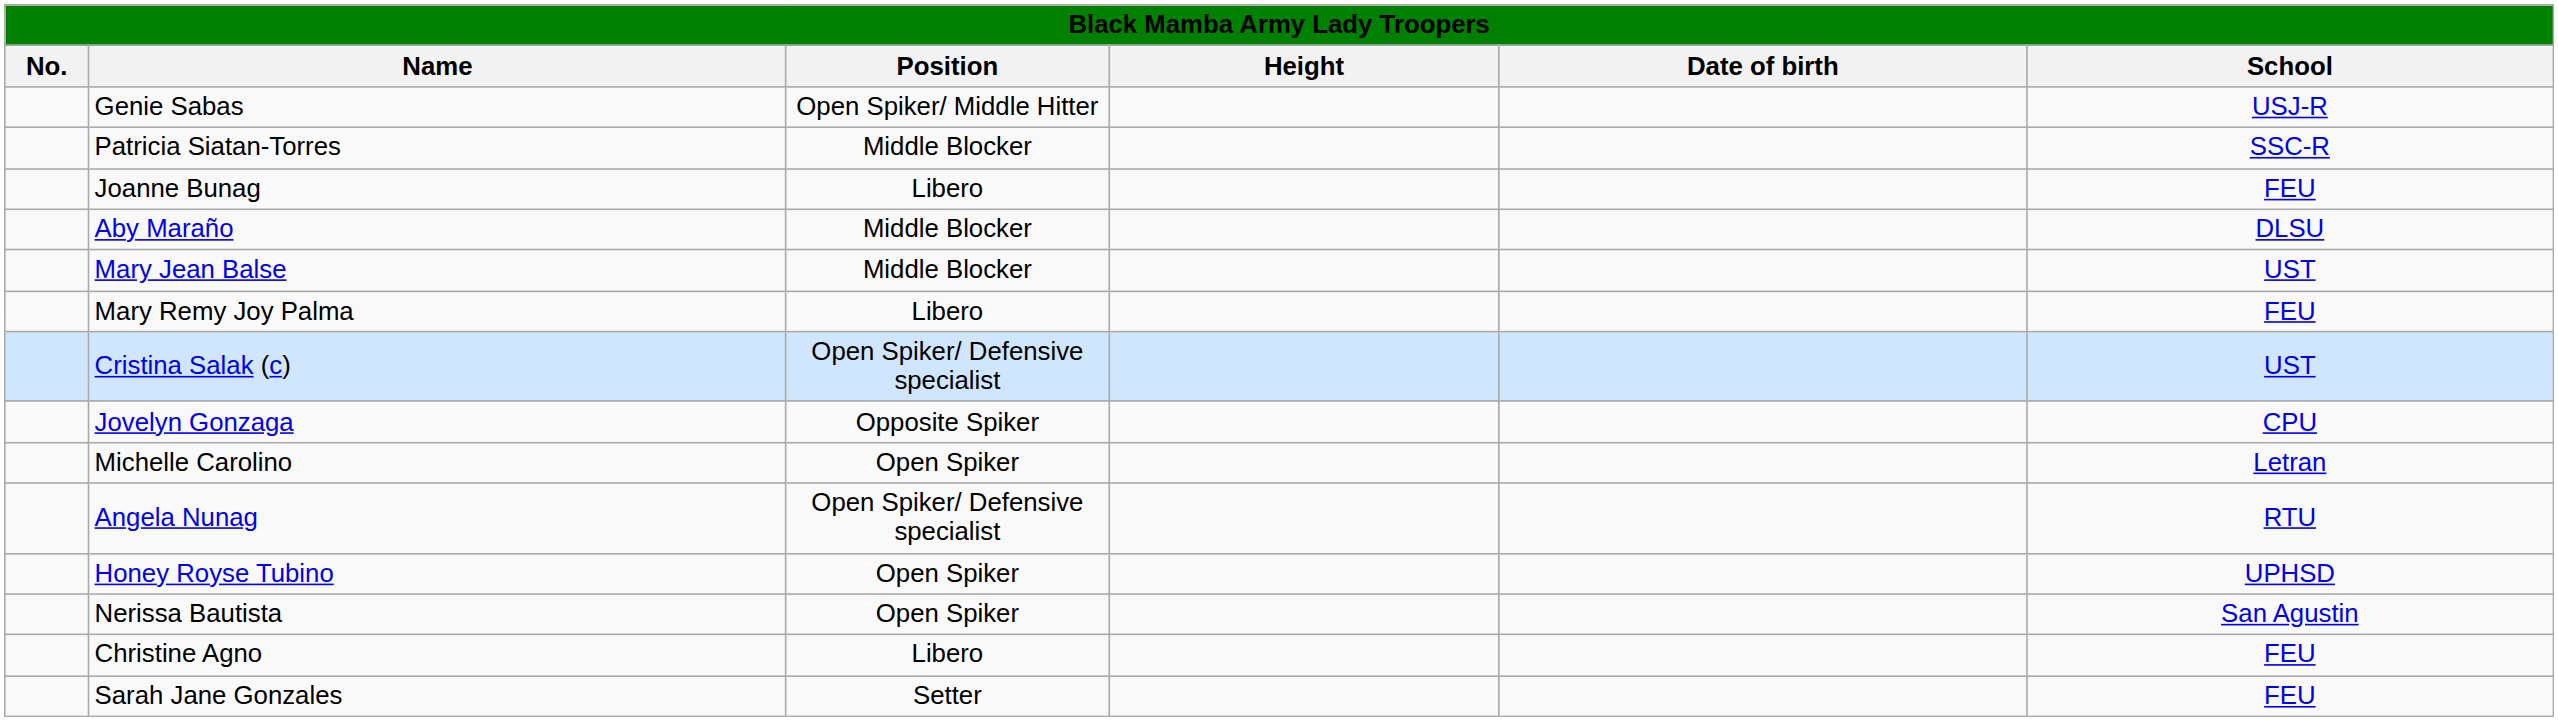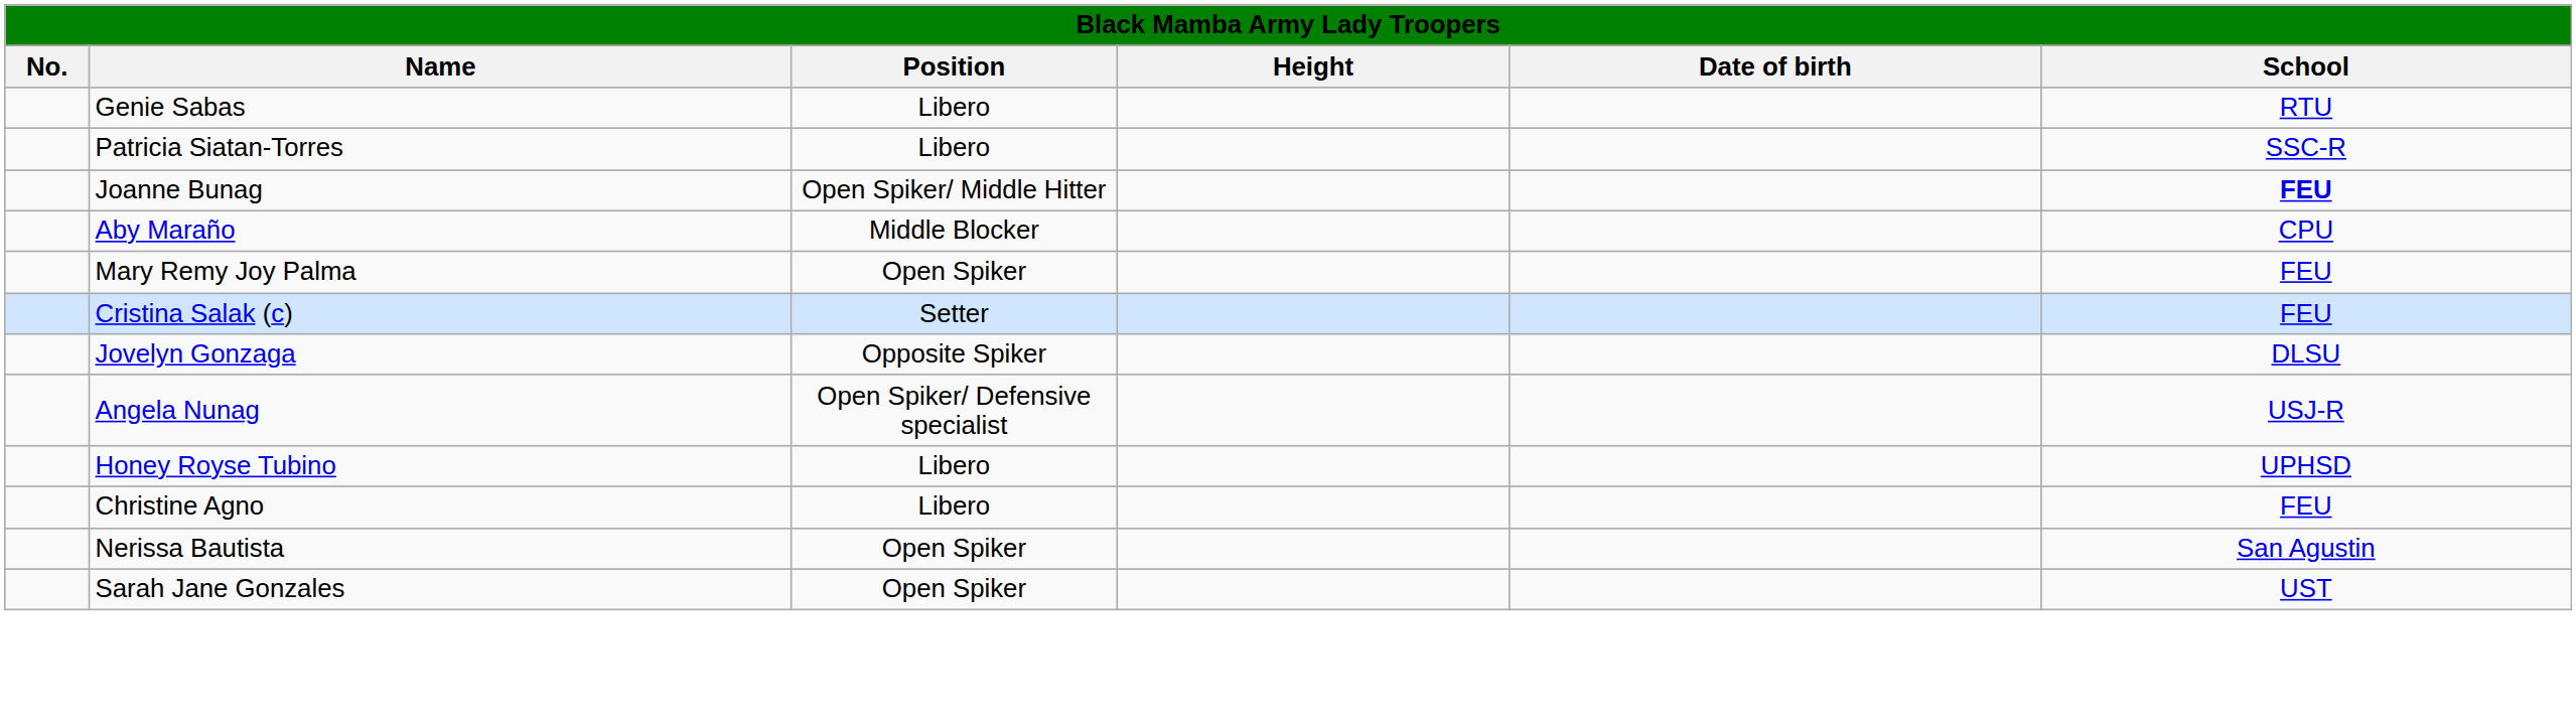 <table class="wikitable sortable" style="font-size:100%; text-align:center; width:100%;">
 <tr>
 <th style=background:green; colspan=6><span>Black Mamba Army Lady Troopers</span></th>
 </tr>
 <tr>
 <th style="width:2em;">No.</th>
 <th style="width:20em;">Name</th>
 <th style="width:9em;">Position</th>
 <th style="width:11em;">Height</th>
 <th style="width:15em;">Date of birth</th>
 <th style="width:15em;">School</th>
 </tr>
 <tr>
 <td></td>
 <td style="text-align: left"> Genie Sabas</td>
-<td>Open Spiker/ Middle Hitter</td>
+<td>Libero</td>
 <td></td>
 <td></td>
-<td><a href='#'>USJ-R</a></td>
+<td><a href='#'>RTU</a></td>
 </tr>
 <tr>
 <td></td>
 <td style="text-align: left"> Patricia Siatan-Torres</td>
-<td>Middle Blocker</td>
+<td>Libero</td>
 <td></td>
 <td></td>
 <td><a href='#'>SSC-R</a></td>
 </tr>
 <tr>
 <td></td>
 <td style="text-align: left"> Joanne Bunag</td>
-<td>Libero</td>
+<td>Open Spiker/ Middle Hitter</td>
 <td></td>
 <td align=right></td>
-<td><a href='#'>FEU</a></td>
+<td><strong><a href='#'>FEU</a></strong></td>
 </tr>
 <tr>
 <td></td>
 <td style="text-align: left"> <a href='#'>Aby Maraño</a></td>
 <td>Middle Blocker</td>
 <td></td>
 <td></td>
-<td><a href='#'>DLSU</a></td>
-</tr>
-<tr>
-<td></td>
-<td style="text-align: left"> <a href='#'>Mary Jean Balse</a></td>
-<td>Middle Blocker</td>
-<td></td>
-<td></td>
-<td><a href='#'>UST</a></td>
+<td><a href='#'>CPU</a></td>
 </tr>
 <tr>
 <td></td>
 <td style="text-align: left"> Mary Remy Joy Palma</td>
-<td>Libero</td>
+<td>Open Spiker</td>
 <td></td>
 <td></td>
 <td><a href='#'>FEU</a></td>
 </tr>
 <tr bgcolor=#D0E6FF>
 <td></td>
 <td style="text-align: left"> <a href='#'>Cristina Salak</a> (<a href='#'>c</a>)</td>
-<td>Open Spiker/ Defensive specialist</td>
+<td>Setter</td>
 <td></td>
 <td></td>
-<td><a href='#'>UST</a></td>
+<td><a href='#'>FEU</a></td>
 </tr>
 <tr>
 <td></td>
 <td style="text-align: left"> <a href='#'>Jovelyn Gonzaga</a></td>
 <td>Opposite Spiker</td>
 <td></td>
 <td></td>
-<td><a href='#'>CPU</a></td>
-</tr>
-<tr>
-<td></td>
-<td style="text-align: left"> Michelle Carolino</td>
-<td>Open Spiker</td>
-<td></td>
-<td></td>
-<td><a href='#'>Letran</a></td>
+<td><a href='#'>DLSU</a></td>
 </tr>
 <tr>
 <td></td>
 <td style="text-align: left"> <a href='#'>Angela Nunag</a></td>
 <td>Open Spiker/ Defensive specialist</td>
 <td></td>
 <td></td>
-<td><a href='#'>RTU</a></td>
+<td><a href='#'>USJ-R</a></td>
 </tr>
 <tr>
 <td></td>
 <td style="text-align: left"> <a href='#'>Honey Royse Tubino</a></td>
-<td>Open Spiker</td>
+<td>Libero</td>
 <td></td>
 <td></td>
 <td><a href='#'>UPHSD</a></td>
+</tr>
+<tr>
+<td></td>
+<td style="text-align: left"> Christine Agno</td>
+<td>Libero</td>
+<td></td>
+<td></td>
+<td><a href='#'>FEU</a></td>
 </tr>
 <tr>
 <td></td>
 <td style="text-align: left"> Nerissa Bautista</td>
 <td>Open Spiker</td>
 <td> </td>
 <td></td>
 <td><a href='#'>San Agustin</a></td>
 </tr>
 <tr>
 <td></td>
-<td style="text-align: left"> Christine Agno</td>
-<td>Libero</td>
+<td style="text-align: left"> Sarah Jane Gonzales</td>
+<td>Open Spiker</td>
 <td></td>
 <td></td>
-<td><a href='#'>FEU</a></td>
-</tr>
-<tr>
-<td></td>
-<td style="text-align: left"> Sarah Jane Gonzales</td>
-<td>Setter</td>
-<td></td>
-<td></td>
-<td><a href='#'>FEU</a></td>
+<td><a href='#'>UST</a></td>
 </tr>
 </table>
